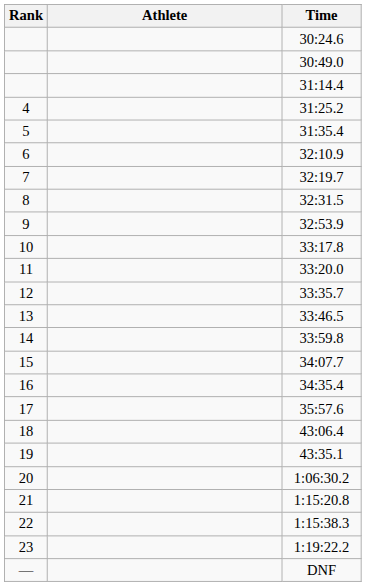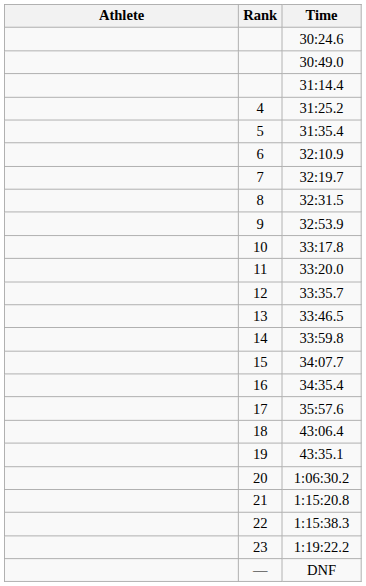 <table class=wikitable style="text-align:center">
 <tr>
+<th width=250>Athlete</th>
 <th width=40>Rank</th>
-<th width=250>Athlete</th>
 <th width=80>Time</th>
 </tr>
 <tr>
+<td align=left></td>
 <td></td>
-<td align=left></td>
 <td>30:24.6</td>
 </tr>
 <tr>
+<td align=left></td>
 <td></td>
-<td align=left></td>
 <td>30:49.0</td>
 </tr>
 <tr>
+<td align=left></td>
 <td></td>
-<td align=left></td>
 <td>31:14.4</td>
 </tr>
 <tr>
+<td align=left></td>
 <td>4</td>
-<td align=left></td>
 <td>31:25.2</td>
 </tr>
 <tr>
+<td align=left></td>
 <td>5</td>
-<td align=left></td>
 <td>31:35.4</td>
 </tr>
 <tr>
+<td align=left></td>
 <td>6</td>
-<td align=left></td>
 <td>32:10.9</td>
 </tr>
 <tr>
+<td align=left></td>
 <td>7</td>
-<td align=left></td>
 <td>32:19.7</td>
 </tr>
 <tr>
+<td align=left></td>
 <td>8</td>
-<td align=left></td>
 <td>32:31.5</td>
 </tr>
 <tr>
+<td align=left></td>
 <td>9</td>
-<td align=left></td>
 <td>32:53.9</td>
 </tr>
 <tr>
+<td align=left></td>
 <td>10</td>
-<td align=left></td>
 <td>33:17.8</td>
 </tr>
 <tr>
+<td align=left></td>
 <td>11</td>
-<td align=left></td>
 <td>33:20.0</td>
 </tr>
 <tr>
+<td align=left></td>
 <td>12</td>
-<td align=left></td>
 <td>33:35.7</td>
 </tr>
 <tr>
+<td align=left></td>
 <td>13</td>
-<td align=left></td>
 <td>33:46.5</td>
 </tr>
 <tr>
+<td align=left></td>
 <td>14</td>
-<td align=left></td>
 <td>33:59.8</td>
 </tr>
 <tr>
+<td align=left></td>
 <td>15</td>
-<td align=left></td>
 <td>34:07.7</td>
 </tr>
 <tr>
+<td align=left></td>
 <td>16</td>
-<td align=left></td>
 <td>34:35.4</td>
 </tr>
 <tr>
+<td align=left></td>
 <td>17</td>
-<td align=left></td>
 <td>35:57.6</td>
 </tr>
 <tr>
+<td align=left></td>
 <td>18</td>
-<td align=left></td>
 <td>43:06.4</td>
 </tr>
 <tr>
+<td align=left></td>
 <td>19</td>
-<td align=left></td>
 <td>43:35.1</td>
 </tr>
 <tr>
+<td align=left></td>
 <td>20</td>
-<td align=left></td>
 <td>1:06:30.2</td>
 </tr>
 <tr>
+<td align=left></td>
 <td>21</td>
-<td align=left></td>
 <td>1:15:20.8</td>
 </tr>
 <tr>
+<td align=left></td>
 <td>22</td>
-<td align=left></td>
 <td>1:15:38.3</td>
 </tr>
 <tr>
+<td align=left></td>
 <td>23</td>
-<td align=left></td>
 <td>1:19:22.2</td>
 </tr>
 <tr>
+<td align=left></td>
 <td>—</td>
-<td align=left></td>
 <td>DNF</td>
 </tr>
 </table>
